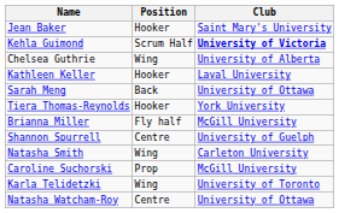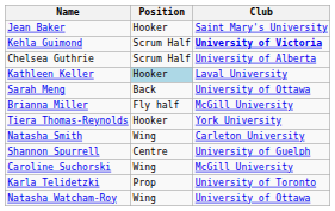 <table class="wikitable sortable" style="font-size:95%;">
 <tr>
 <th>Name</th>
 <th>Position</th>
 <th>Club</th>
 </tr>
 <tr>
 <td><a href='#'>Jean Baker</a></td>
 <td>Hooker</td>
 <td><a href='#'>Saint Mary's University</a></td>
 </tr>
 <tr>
 <td><a href='#'>Kehla Guimond</a></td>
 <td>Scrum Half</td>
 <td><strong><a href='#'>University of Victoria</a></strong></td>
 </tr>
 <tr>
 <td>Chelsea Guthrie</td>
-<td>Wing</td>
+<td>Scrum Half</td>
 <td><a href='#'>University of Alberta</a></td>
 </tr>
 <tr>
 <td><a href='#'>Kathleen Keller</a></td>
-<td>Hooker</td>
+<td style="background: lightblue;">Hooker</td>
 <td><a href='#'>Laval University</a></td>
 </tr>
 <tr>
 <td><a href='#'>Sarah Meng</a></td>
 <td>Back</td>
 <td><a href='#'>University of Ottawa</a></td>
 </tr>
 <tr>
+<td><a href='#'>Brianna Miller</a></td>
+<td>Fly half</td>
+<td><a href='#'>McGill University</a></td>
+</tr>
+<tr>
 <td><a href='#'>Tiera Thomas-Reynolds</a></td>
 <td>Hooker</td>
 <td><a href='#'>York University</a></td>
 </tr>
 <tr>
-<td><a href='#'>Brianna Miller</a></td>
-<td>Fly half</td>
-<td><a href='#'>McGill University</a></td>
+<td><a href='#'>Natasha Smith</a></td>
+<td>Wing</td>
+<td><a href='#'>Carleton University</a></td>
 </tr>
 <tr>
 <td><a href='#'>Shannon Spurrell</a></td>
 <td>Centre</td>
 <td><a href='#'>University of Guelph</a></td>
 </tr>
 <tr>
-<td><a href='#'>Natasha Smith</a></td>
+<td><a href='#'>Caroline Suchorski</a></td>
 <td>Wing</td>
-<td><a href='#'>Carleton University</a></td>
-</tr>
-<tr>
-<td><a href='#'>Caroline Suchorski</a></td>
-<td>Prop</td>
 <td><a href='#'>McGill University</a></td>
 </tr>
 <tr>
 <td><a href='#'>Karla Telidetzki</a></td>
-<td>Wing</td>
+<td>Prop</td>
 <td><a href='#'>University of Toronto</a></td>
 </tr>
 <tr>
 <td><a href='#'>Natasha Watcham-Roy</a></td>
-<td>Centre</td>
+<td>Wing</td>
 <td><a href='#'>University of Ottawa</a></td>
 </tr>
 </table>
